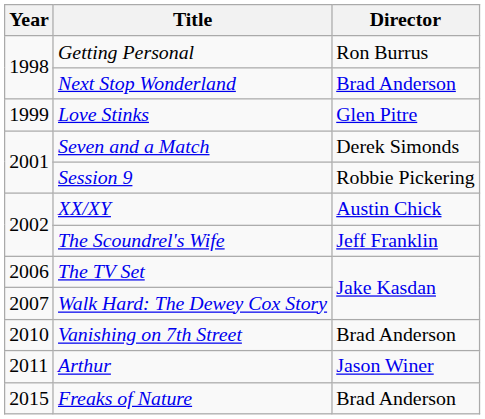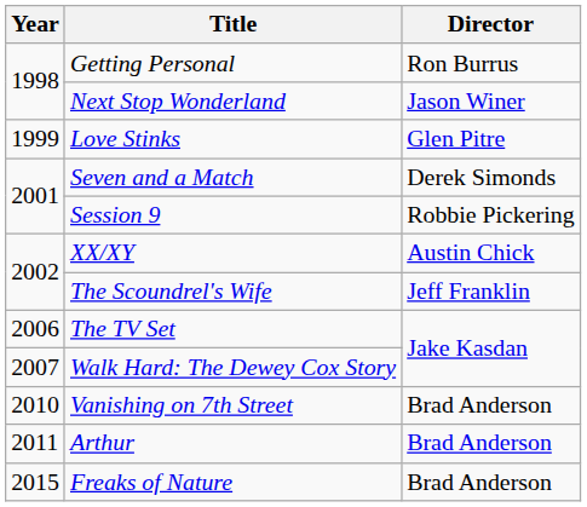 <table class="wikitable">
 <tr>
 <th>Year</th>
 <th>Title</th>
 <th>Director</th>
 </tr>
 <tr>
 <td rowspan=2>1998</td>
 <td><em>Getting Personal</em></td>
 <td>Ron Burrus</td>
 </tr>
 <tr>
 <td><em><a href='#'>Next Stop Wonderland</a></em></td>
-<td><a href='#'>Brad Anderson</a></td>
+<td><a href='#'>Jason Winer</a></td>
 </tr>
 <tr>
 <td>1999</td>
 <td><em><a href='#'>Love Stinks</a></em></td>
 <td><a href='#'>Glen Pitre</a></td>
 </tr>
 <tr>
 <td rowspan=2>2001</td>
 <td><em><a href='#'>Seven and a Match</a></em></td>
 <td>Derek Simonds</td>
 </tr>
 <tr>
 <td><em><a href='#'>Session 9</a></em></td>
 <td>Robbie Pickering</td>
 </tr>
 <tr>
 <td rowspan=2>2002</td>
 <td><em><a href='#'>XX/XY</a></em></td>
 <td><a href='#'>Austin Chick</a></td>
 </tr>
 <tr>
 <td><em><a href='#'>The Scoundrel's Wife</a></em></td>
 <td><a href='#'>Jeff Franklin</a></td>
 </tr>
 <tr>
 <td>2006</td>
 <td><em><a href='#'>The TV Set</a></em></td>
 <td rowspan=2><a href='#'>Jake Kasdan</a></td>
 </tr>
 <tr>
 <td>2007</td>
 <td><em><a href='#'>Walk Hard: The Dewey Cox Story</a></em></td>
 </tr>
 <tr>
 <td>2010</td>
 <td><em><a href='#'>Vanishing on 7th Street</a></em></td>
 <td>Brad Anderson</td>
 </tr>
 <tr>
 <td>2011</td>
 <td><em><a href='#'>Arthur</a></em></td>
-<td><a href='#'>Jason Winer</a></td>
+<td><a href='#'>Brad Anderson</a></td>
 </tr>
 <tr>
 <td>2015</td>
 <td><em><a href='#'>Freaks of Nature</a></em></td>
 <td>Brad Anderson</td>
 </tr>
 </table>
